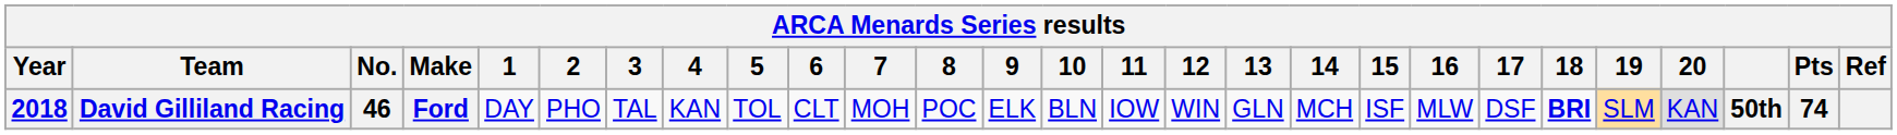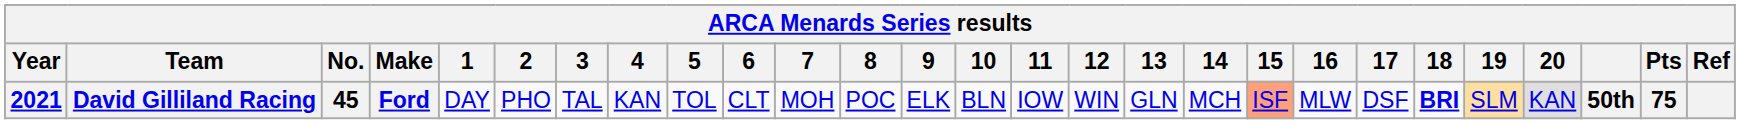 <table class="wikitable" style="text-align:center; font-size:75%">
 <tr>
 <th colspan="27"><a href='#'>ARCA Menards Series</a> results</th>
 </tr>
 <tr>
 <th>Year</th>
 <th>Team</th>
 <th>No.</th>
 <th>Make</th>
 <th>1</th>
 <th>2</th>
 <th>3</th>
 <th>4</th>
 <th>5</th>
 <th>6</th>
 <th>7</th>
 <th>8</th>
 <th>9</th>
 <th>10</th>
 <th>11</th>
 <th>12</th>
 <th>13</th>
 <th>14</th>
 <th>15</th>
 <th>16</th>
 <th>17</th>
 <th>18</th>
 <th>19</th>
 <th>20</th>
 <th></th>
 <th>Pts</th>
 <th>Ref</th>
 </tr>
 <tr>
-<th><a href='#'>2018</a></th>
+<th><a href='#'>2021</a></th>
 <th><a href='#'>David Gilliland Racing</a></th>
-<th>46</th>
+<th>45</th>
 <th><a href='#'>Ford</a></th>
 <td><a href='#'>DAY</a></td>
 <td><a href='#'>PHO</a></td>
 <td><a href='#'>TAL</a></td>
 <td><a href='#'>KAN</a></td>
 <td><a href='#'>TOL</a></td>
 <td><a href='#'>CLT</a></td>
 <td><a href='#'>MOH</a></td>
 <td><a href='#'>POC</a></td>
 <td><a href='#'>ELK</a></td>
 <td><a href='#'>BLN</a></td>
 <td><a href='#'>IOW</a></td>
 <td><a href='#'>WIN</a></td>
 <td><a href='#'>GLN</a></td>
 <td><a href='#'>MCH</a></td>
-<td><a href='#'>ISF</a></td>
+<td style="background: lightsalmon;"><a href='#'>ISF</a></td>
 <td><a href='#'>MLW</a></td>
 <td><a href='#'>DSF</a></td>
 <td><strong><a href='#'>BRI</a></strong></td>
 <td style="background:#FFDF9F;"><a href='#'>SLM</a><br></td>
 <td style="background:#DFDFDF;"><a href='#'>KAN</a><br></td>
 <th>50th</th>
-<th>74</th>
+<th>75</th>
 <th></th>
 </tr>
 </table>
